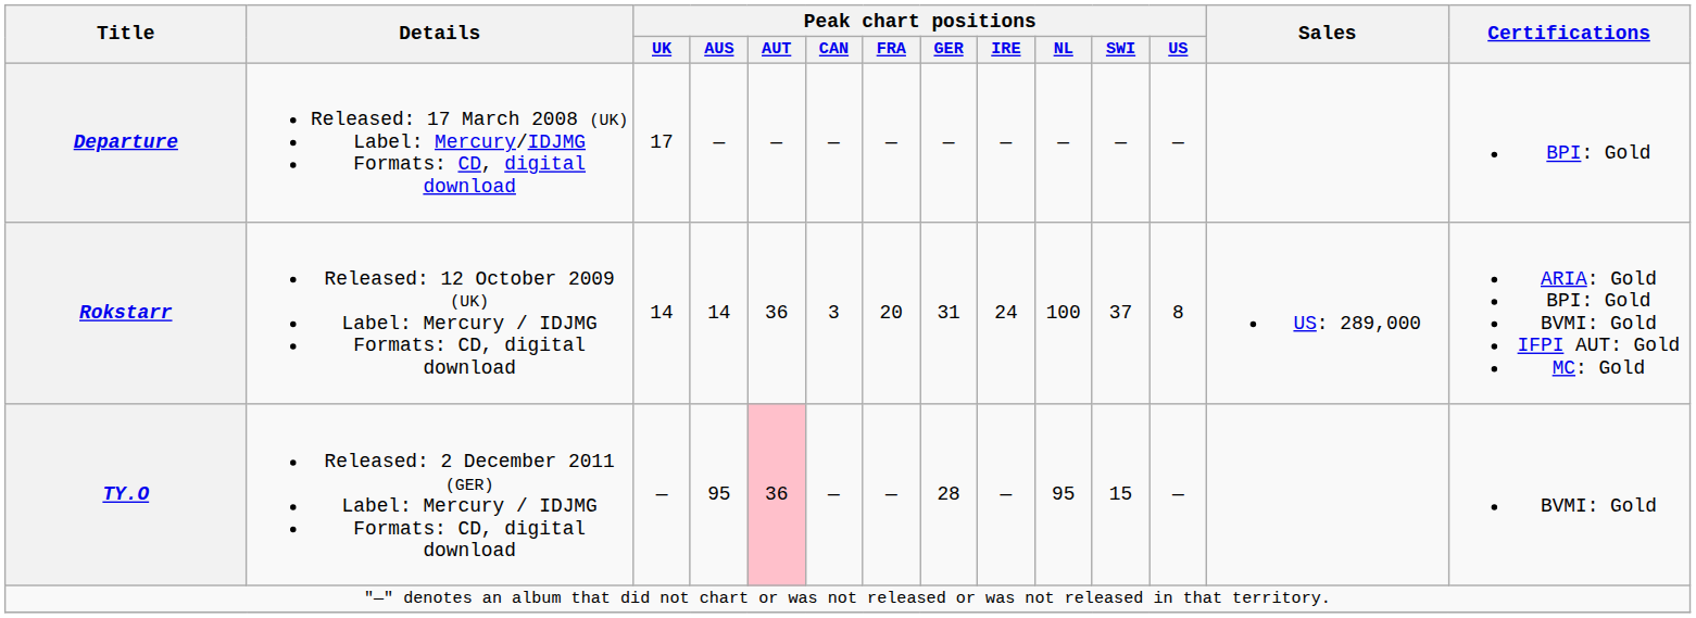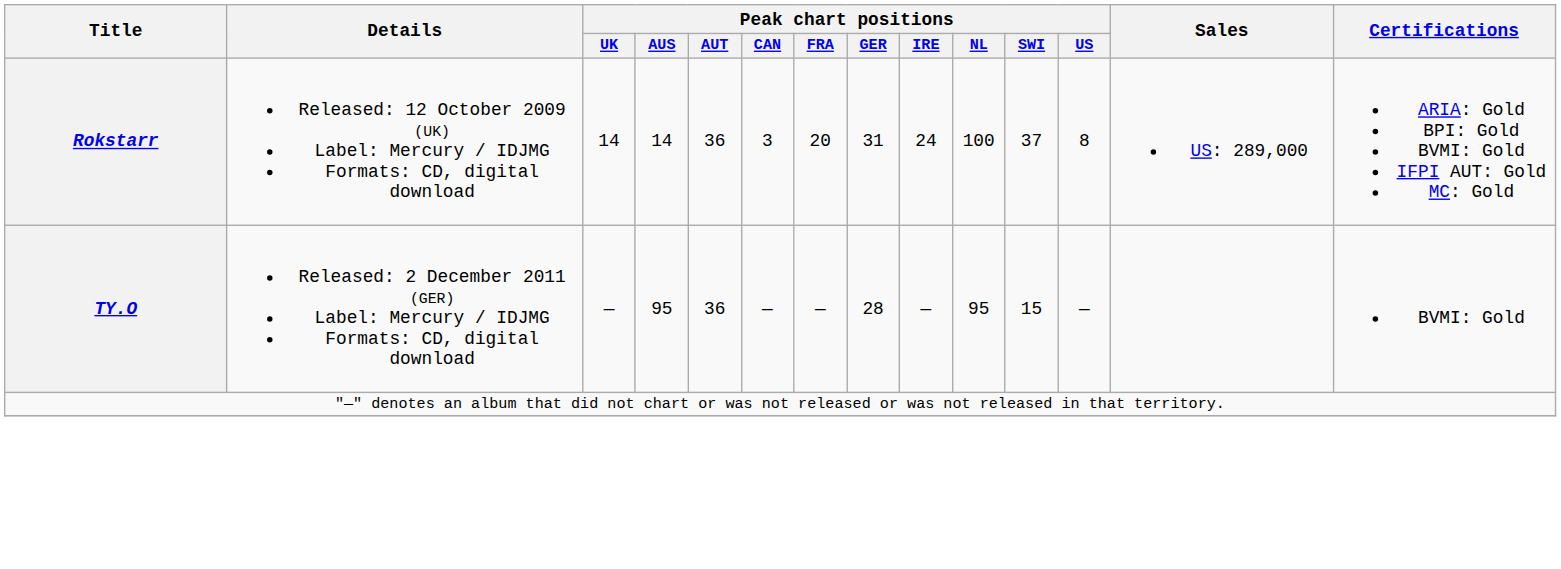 <table class="wikitable plainrowheaders" style="text-align:center;">
 <tr>
 <th scope="col" rowspan="2" style="width:12em;">Title</th>
 <th scope="col" rowspan="2" style="width:19.5em;">Details</th>
 <th scope="col" colspan="10">Peak chart positions</th>
 <th scope="col" rowspan="2" style="width:12em;">Sales</th>
 <th scope="col" rowspan="2" style="width:12em;"><a href='#'>Certifications</a></th>
 </tr>
 <tr>
 <th scope="col" style="width:3em;font-size:85%;"><a href='#'>UK</a><br></th>
 <th scope="col" style="width:3em;font-size:85%;"><a href='#'>AUS</a><br></th>
 <th scope="col" style="width:3em;font-size:85%;"><a href='#'>AUT</a><br></th>
 <th scope="col" style="width:3em;font-size:85%;"><a href='#'>CAN</a><br></th>
 <th scope="col" style="width:3em;font-size:85%;"><a href='#'>FRA</a><br></th>
 <th scope="col" style="width:3em;font-size:85%;"><a href='#'>GER</a><br></th>
 <th scope="col" style="width:3em;font-size:85%;"><a href='#'>IRE</a><br></th>
 <th scope="col" style="width:3em;font-size:85%;"><a href='#'>NL</a><br></th>
 <th scope="col" style="width:3em;font-size:85%;"><a href='#'>SWI</a><br></th>
 <th scope="col" style="width:3em;font-size:85%;"><a href='#'>US</a><br></th>
-</tr>
-<tr>
-<th scope="row"><em><a href='#'>Departure</a></em></th>
-<td><br><ul><li>Released: 17 March 2008 <small>(UK)</small></li><li>Label: <a href='#'>Mercury</a>/<a href='#'>IDJMG</a></li><li>Formats: <a href='#'>CD</a>, <a href='#'>digital download</a></li></ul></td>
-<td>17</td>
-<td>—</td>
-<td>—</td>
-<td>—</td>
-<td>—</td>
-<td>—</td>
-<td>—</td>
-<td>—</td>
-<td>—</td>
-<td>—</td>
-<td></td>
-<td><br><ul><li><a href='#'>BPI</a>: Gold</li></ul></td>
 </tr>
 <tr>
 <th scope="row"><em><a href='#'>Rokstarr</a></em></th>
 <td><br><ul><li>Released: 12 October 2009 <small>(UK)</small></li><li>Label: Mercury / IDJMG</li><li>Formats: CD, digital download</li></ul></td>
 <td>14</td>
 <td>14</td>
 <td>36</td>
 <td>3</td>
 <td>20</td>
 <td>31</td>
 <td>24</td>
 <td>100</td>
 <td>37</td>
 <td>8</td>
 <td><br><ul><li><a href='#'>US</a>: 289,000</li></ul></td>
 <td><br><ul><li><a href='#'>ARIA</a>: Gold</li><li>BPI: Gold</li><li>BVMI: Gold</li><li><a href='#'>IFPI</a> AUT: Gold</li><li><a href='#'>MC</a>: Gold</li></ul></td>
 </tr>
 <tr>
 <th scope="row"><em><a href='#'>TY.O</a></em></th>
 <td><br><ul><li>Released: 2 December 2011 <small>(GER)</small></li><li>Label: Mercury / IDJMG</li><li>Formats: CD, digital download</li></ul></td>
 <td>—</td>
 <td>95</td>
-<td style="background: pink;">36</td>
+<td>36</td>
 <td>—</td>
 <td>—</td>
 <td>28</td>
 <td>—</td>
 <td>95</td>
 <td>15</td>
 <td>—</td>
 <td></td>
 <td><br><ul><li>BVMI: Gold</li></ul></td>
 </tr>
 <tr>
 <td colspan="14" style="text-align:center; font-size:85%;">"—" denotes an album that did not chart or was not released or was not released in that territory.</td>
 </tr>
 <tr>
 </tr>
 </table>
